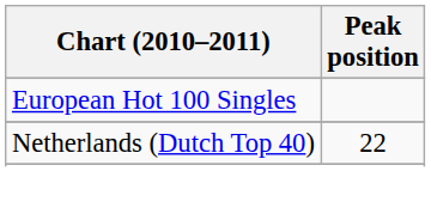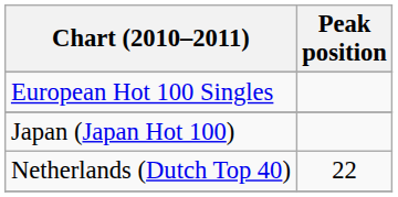 <table class="wikitable sortable">
 <tr>
 <th>Chart (2010–2011)</th>
 <th>Peak<br>position</th>
 </tr>
 <tr>
 </tr>
 <tr>
 <td><a href='#'>European Hot 100 Singles</a></td>
 <td></td>
 </tr>
 <tr>
 </tr>
 <tr>
+<td>Japan (<a href='#'>Japan Hot 100</a>) </td>
+<td></td>
+</tr>
+<tr>
 <td>Netherlands (<a href='#'>Dutch Top 40</a>)</td>
 <td align="center">22</td>
 </tr>
 <tr>
 </tr>
 <tr>
 </tr>
 <tr>
 </tr>
 <tr>
 </tr>
 </table>
